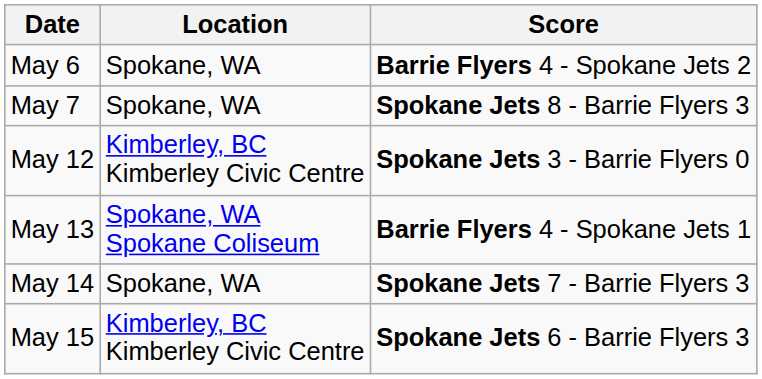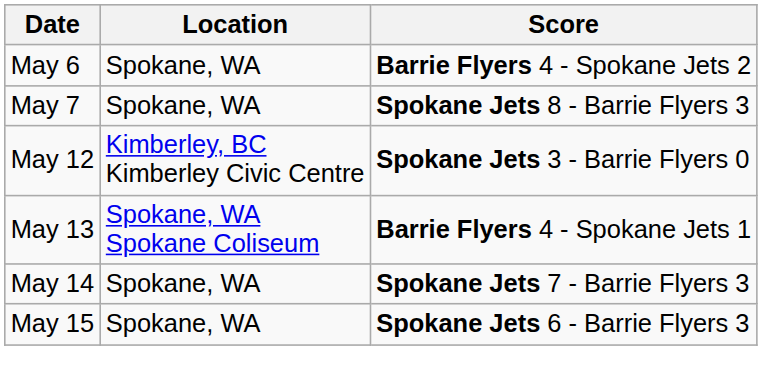 <table class="wikitable">
 <tr>
 <th>Date</th>
 <th>Location</th>
 <th>Score</th>
 </tr>
 <tr>
 <td>May 6</td>
 <td>Spokane, WA</td>
 <td><strong>Barrie Flyers</strong> 4 - Spokane Jets 2</td>
 </tr>
 <tr>
 <td>May 7</td>
 <td>Spokane, WA</td>
 <td><strong>Spokane Jets</strong> 8 - Barrie Flyers 3</td>
 </tr>
 <tr>
 <td>May 12</td>
 <td><a href='#'>Kimberley, BC</a><br>Kimberley Civic Centre</td>
 <td><strong>Spokane Jets</strong> 3 - Barrie Flyers 0</td>
 </tr>
 <tr>
 <td>May 13</td>
 <td><a href='#'>Spokane, WA</a><br><a href='#'>Spokane Coliseum</a></td>
 <td><strong>Barrie Flyers</strong> 4 - Spokane Jets 1</td>
 </tr>
 <tr>
 <td>May 14</td>
 <td>Spokane, WA</td>
 <td><strong>Spokane Jets</strong> 7 - Barrie Flyers 3</td>
 </tr>
 <tr>
 <td>May 15</td>
-<td><a href='#'>Kimberley, BC</a><br>Kimberley Civic Centre</td>
+<td>Spokane, WA</td>
 <td><strong>Spokane Jets</strong> 6 - Barrie Flyers 3</td>
 </tr>
 </table>
